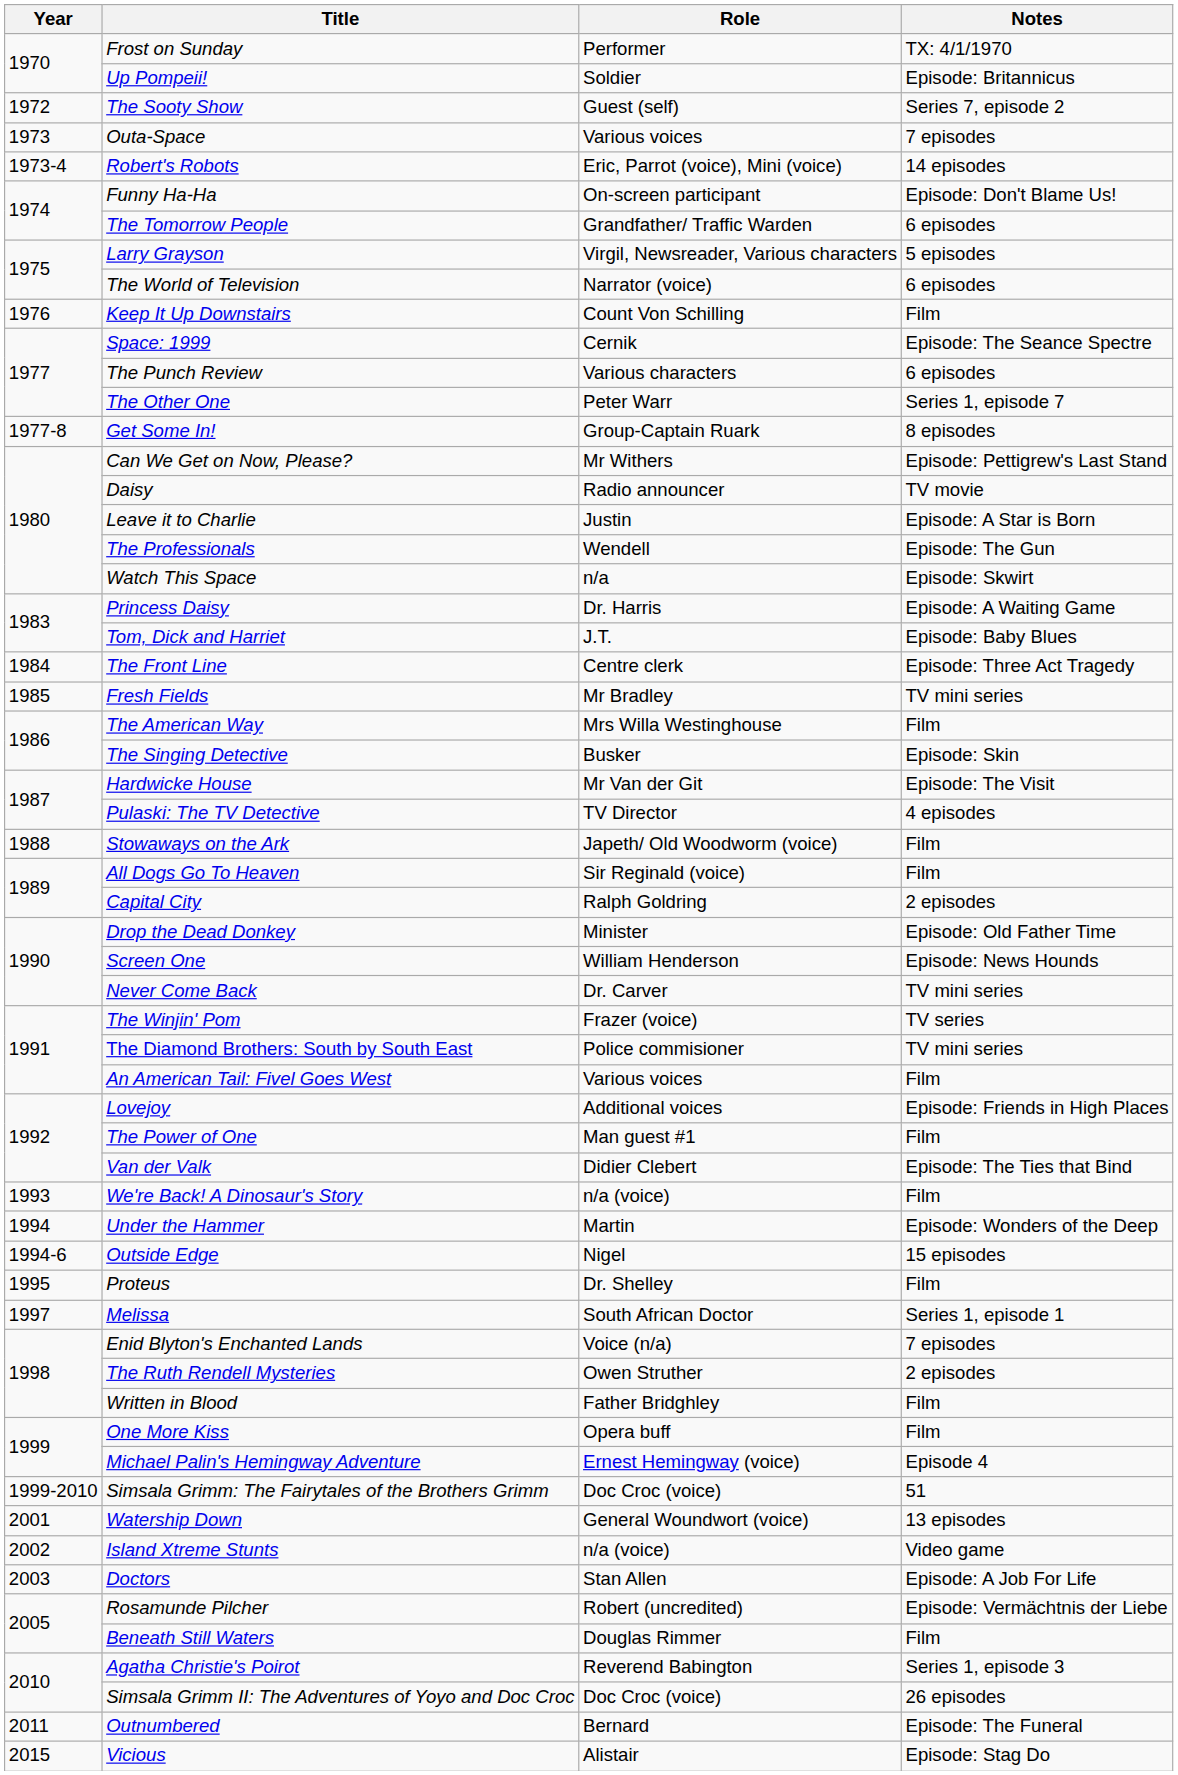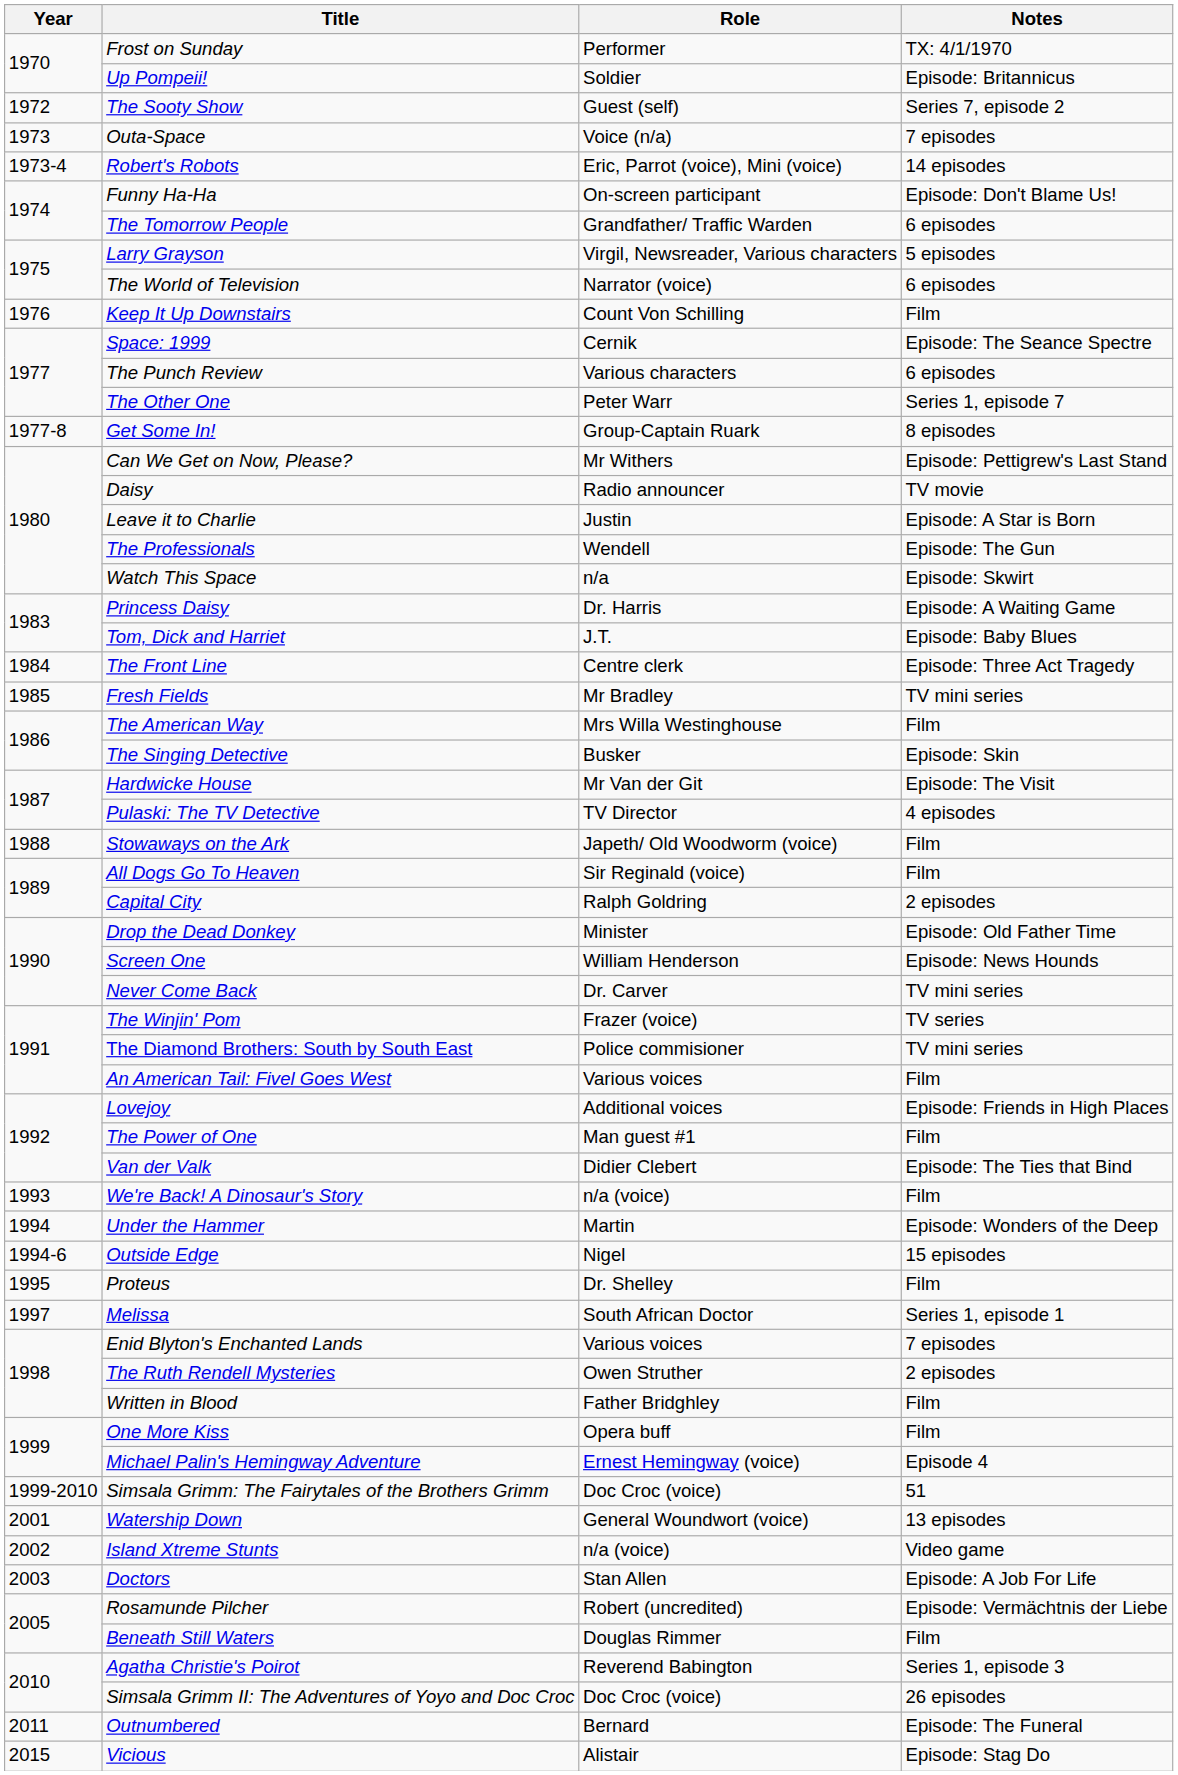 <table class="wikitable">
 <tr>
 <th>Year</th>
 <th>Title</th>
 <th>Role</th>
 <th>Notes</th>
 </tr>
 <tr>
 <td rowspan="2">1970</td>
 <td><em>Frost on Sunday</em></td>
 <td>Performer</td>
 <td>TX: 4/1/1970</td>
 </tr>
 <tr>
 <td><em><a href='#'>Up Pompeii!</a></em></td>
 <td>Soldier</td>
 <td>Episode: Britannicus</td>
 </tr>
 <tr>
 <td>1972</td>
 <td><em><a href='#'>The Sooty Show</a></em></td>
 <td>Guest (self)</td>
 <td>Series 7, episode 2</td>
 </tr>
 <tr>
 <td>1973</td>
 <td><em>Outa-Space</em></td>
-<td>Various voices</td>
+<td>Voice (n/a)</td>
 <td>7 episodes</td>
 </tr>
 <tr>
 <td>1973-4</td>
 <td><em><a href='#'>Robert's Robots</a></em></td>
 <td>Eric, Parrot (voice), Mini (voice)</td>
 <td>14 episodes</td>
 </tr>
 <tr>
 <td rowspan="2">1974</td>
 <td><em>Funny Ha-Ha</em></td>
 <td>On-screen participant</td>
 <td>Episode: Don't Blame Us!</td>
 </tr>
 <tr>
 <td><em><a href='#'>The Tomorrow People</a></em></td>
 <td>Grandfather/ Traffic Warden</td>
 <td>6 episodes</td>
 </tr>
 <tr>
 <td rowspan="2">1975</td>
 <td><em><a href='#'>Larry Grayson</a></em></td>
 <td>Virgil, Newsreader, Various characters</td>
 <td>5 episodes</td>
 </tr>
 <tr>
 <td><em>The World of Television</em></td>
 <td>Narrator (voice)</td>
 <td>6 episodes</td>
 </tr>
 <tr>
 <td>1976</td>
 <td><em><a href='#'>Keep It Up Downstairs</a></em></td>
 <td>Count Von Schilling</td>
 <td>Film</td>
 </tr>
 <tr>
 <td rowspan="3">1977</td>
 <td><em><a href='#'>Space: 1999</a></em></td>
 <td>Cernik</td>
 <td>Episode: The Seance Spectre</td>
 </tr>
 <tr>
 <td><em>The Punch Review</em></td>
 <td>Various characters</td>
 <td>6 episodes</td>
 </tr>
 <tr>
 <td><em><a href='#'>The Other One</a></em></td>
 <td>Peter Warr</td>
 <td>Series 1, episode 7</td>
 </tr>
 <tr>
 <td>1977-8</td>
 <td><em><a href='#'>Get Some In!</a></em></td>
 <td>Group-Captain Ruark</td>
 <td>8 episodes</td>
 </tr>
 <tr>
 <td rowspan="5">1980</td>
 <td><em>Can We Get on Now, Please?</em></td>
 <td>Mr Withers</td>
 <td>Episode: Pettigrew's Last Stand</td>
 </tr>
 <tr>
 <td><em>Daisy</em></td>
 <td>Radio announcer</td>
 <td>TV movie</td>
 </tr>
 <tr>
 <td><em>Leave it to Charlie</em></td>
 <td>Justin</td>
 <td>Episode: A Star is Born</td>
 </tr>
 <tr>
 <td><a href='#'><em>The Professionals</em></a></td>
 <td>Wendell</td>
 <td>Episode: The Gun</td>
 </tr>
 <tr>
 <td><em>Watch This Space</em></td>
 <td>n/a</td>
 <td>Episode: Skwirt</td>
 </tr>
 <tr>
 <td rowspan="2">1983</td>
 <td><a href='#'><em>Princess Daisy</em></a></td>
 <td>Dr. Harris</td>
 <td>Episode: A Waiting Game</td>
 </tr>
 <tr>
 <td><em><a href='#'>Tom, Dick and Harriet</a></em></td>
 <td>J.T.</td>
 <td>Episode: Baby Blues</td>
 </tr>
 <tr>
 <td>1984</td>
 <td><a href='#'><em>The Front Line</em></a></td>
 <td>Centre clerk</td>
 <td>Episode: Three Act Tragedy</td>
 </tr>
 <tr>
 <td>1985</td>
 <td><em><a href='#'>Fresh Fields</a></em></td>
 <td>Mr Bradley</td>
 <td>TV mini series</td>
 </tr>
 <tr>
 <td rowspan="2">1986</td>
 <td><a href='#'><em>The American Way</em></a></td>
 <td>Mrs Willa Westinghouse</td>
 <td>Film</td>
 </tr>
 <tr>
 <td><em><a href='#'>The Singing Detective</a></em></td>
 <td>Busker</td>
 <td>Episode: Skin</td>
 </tr>
 <tr>
 <td rowspan="2">1987</td>
 <td><em><a href='#'>Hardwicke House</a></em></td>
 <td>Mr Van der Git</td>
 <td>Episode: The Visit</td>
 </tr>
 <tr>
 <td><a href='#'><em>Pulaski: The TV Detective</em></a></td>
 <td>TV Director</td>
 <td>4 episodes</td>
 </tr>
 <tr>
 <td>1988</td>
 <td><em><a href='#'>Stowaways on the Ark</a></em></td>
 <td>Japeth/ Old Woodworm (voice)</td>
 <td>Film</td>
 </tr>
 <tr>
 <td rowspan="2">1989</td>
 <td><a href='#'><em>All Dogs Go To Heaven</em></a></td>
 <td>Sir Reginald (voice)</td>
 <td>Film</td>
 </tr>
 <tr>
 <td><a href='#'><em>Capital City</em></a></td>
 <td>Ralph Goldring</td>
 <td>2 episodes</td>
 </tr>
 <tr>
 <td rowspan="3">1990</td>
 <td><em><a href='#'>Drop the Dead Donkey</a></em></td>
 <td>Minister</td>
 <td>Episode: Old Father Time</td>
 </tr>
 <tr>
 <td><em><a href='#'>Screen One</a></em></td>
 <td>William Henderson</td>
 <td>Episode: News Hounds</td>
 </tr>
 <tr>
 <td><em><a href='#'>Never Come Back</a></em></td>
 <td>Dr. Carver</td>
 <td>TV mini series</td>
 </tr>
 <tr>
 <td rowspan="3">1991</td>
 <td><em><a href='#'>The Winjin' Pom</a></em></td>
 <td>Frazer (voice)</td>
 <td>TV series</td>
 </tr>
 <tr>
 <td><a href='#'>The Diamond Brothers: South by South East</a></td>
 <td>Police commisioner</td>
 <td>TV mini series</td>
 </tr>
 <tr>
 <td><a href='#'><em>An American Tail: Fivel Goes West</em></a></td>
 <td>Various voices</td>
 <td>Film</td>
 </tr>
 <tr>
 <td rowspan="3">1992</td>
 <td><em><a href='#'>Lovejoy</a></em></td>
 <td>Additional voices</td>
 <td>Episode: Friends in High Places</td>
 </tr>
 <tr>
 <td><a href='#'><em>The Power of One</em></a></td>
 <td>Man guest #1</td>
 <td>Film</td>
 </tr>
 <tr>
 <td><em><a href='#'>Van der Valk</a></em></td>
 <td>Didier Clebert</td>
 <td>Episode: The Ties that Bind</td>
 </tr>
 <tr>
 <td>1993</td>
 <td><em><a href='#'>We're Back! A Dinosaur's Story</a></em></td>
 <td>n/a (voice)</td>
 <td>Film</td>
 </tr>
 <tr>
 <td>1994</td>
 <td><em><a href='#'>Under the Hammer</a></em></td>
 <td>Martin</td>
 <td>Episode: Wonders of the Deep</td>
 </tr>
 <tr>
 <td>1994-6</td>
 <td><a href='#'><em>Outside Edge</em></a></td>
 <td>Nigel</td>
 <td>15 episodes</td>
 </tr>
 <tr>
 <td>1995</td>
 <td><em>Proteus</em></td>
 <td>Dr. Shelley</td>
 <td>Film</td>
 </tr>
 <tr>
 <td>1997</td>
 <td><a href='#'><em>Melissa</em></a></td>
 <td>South African Doctor</td>
 <td>Series 1, episode 1</td>
 </tr>
 <tr>
 <td rowspan="3">1998</td>
 <td><em>Enid Blyton's Enchanted Lands</em></td>
-<td>Voice (n/a)</td>
+<td>Various voices</td>
 <td>7 episodes</td>
 </tr>
 <tr>
 <td><em><a href='#'>The Ruth Rendell Mysteries</a></em></td>
 <td>Owen Struther</td>
 <td>2 episodes</td>
 </tr>
 <tr>
 <td><em>Written in Blood</em></td>
 <td>Father Bridghley</td>
 <td>Film</td>
 </tr>
 <tr>
 <td rowspan="2">1999</td>
 <td><a href='#'><em>One More Kiss</em></a></td>
 <td>Opera buff</td>
 <td>Film</td>
 </tr>
 <tr>
 <td><em><a href='#'>Michael Palin's Hemingway Adventure</a></em></td>
 <td><a href='#'>Ernest Hemingway</a> (voice)</td>
 <td>Episode 4</td>
 </tr>
 <tr>
 <td>1999-2010</td>
 <td><em>Simsala Grimm: The Fairytales of the Brothers Grimm</em></td>
 <td>Doc Croc (voice)</td>
 <td>51</td>
 </tr>
 <tr>
 <td>2001</td>
 <td><a href='#'><em>Watership Down</em></a></td>
 <td>General Woundwort (voice)</td>
 <td>13 episodes</td>
 </tr>
 <tr>
 <td>2002</td>
 <td><em><a href='#'>Island Xtreme Stunts</a></em></td>
 <td>n/a (voice)</td>
 <td>Video game</td>
 </tr>
 <tr>
 <td>2003</td>
 <td><a href='#'><em>Doctors</em></a></td>
 <td>Stan Allen</td>
 <td>Episode: A Job For Life</td>
 </tr>
 <tr>
 <td rowspan="2">2005</td>
 <td><em>Rosamunde Pilcher</em></td>
 <td>Robert (uncredited)</td>
 <td>Episode: Vermächtnis der Liebe</td>
 </tr>
 <tr>
 <td><em><a href='#'>Beneath Still Waters</a></em></td>
 <td>Douglas Rimmer</td>
 <td>Film</td>
 </tr>
 <tr>
 <td rowspan="2">2010</td>
 <td><em><a href='#'>Agatha Christie's Poirot</a></em></td>
 <td>Reverend Babington</td>
 <td>Series 1, episode 3</td>
 </tr>
 <tr>
 <td><em>Simsala Grimm II: The Adventures of Yoyo and Doc Croc</em></td>
 <td>Doc Croc (voice)</td>
 <td>26 episodes</td>
 </tr>
 <tr>
 <td>2011</td>
 <td><a href='#'><em>Outnumbered</em></a></td>
 <td>Bernard</td>
 <td>Episode: The Funeral</td>
 </tr>
 <tr>
 <td>2015</td>
 <td><a href='#'><em>Vicious</em></a></td>
 <td>Alistair</td>
 <td>Episode: Stag Do</td>
 </tr>
 </table>
